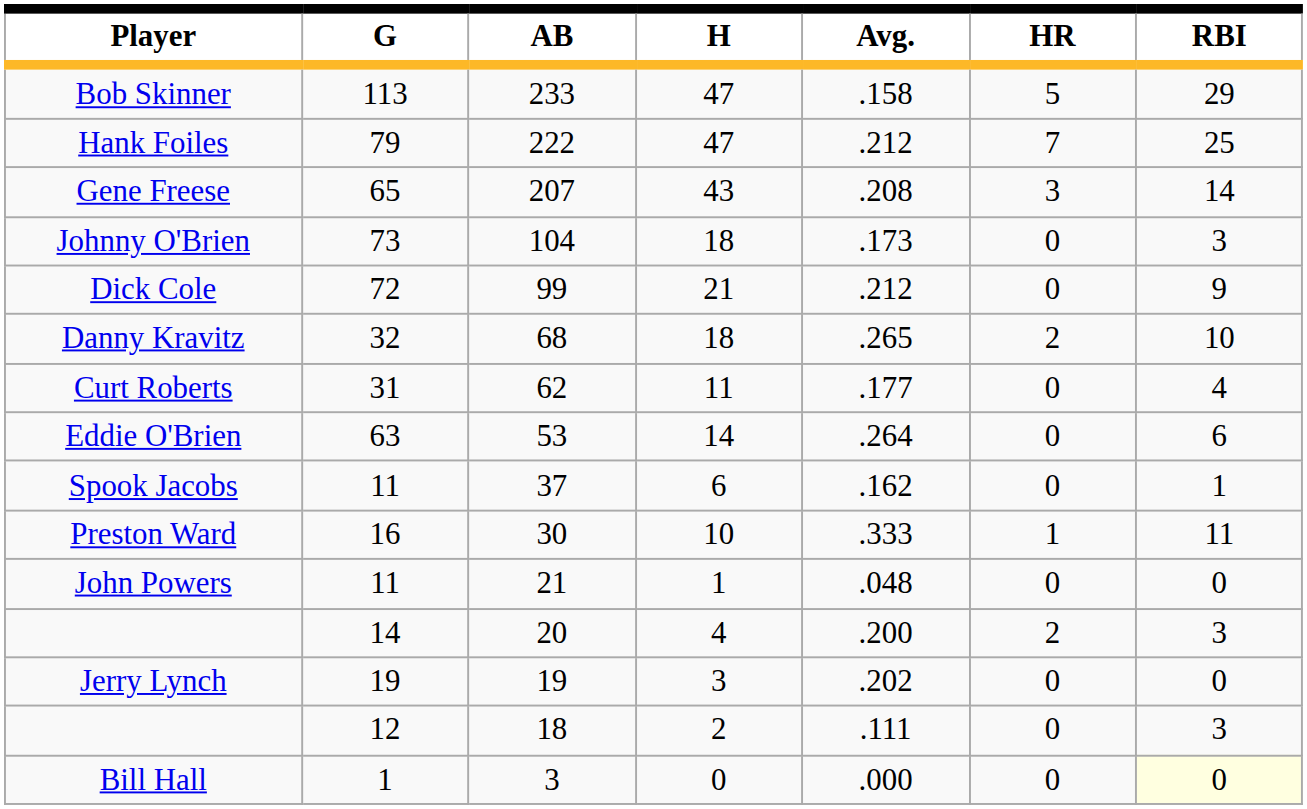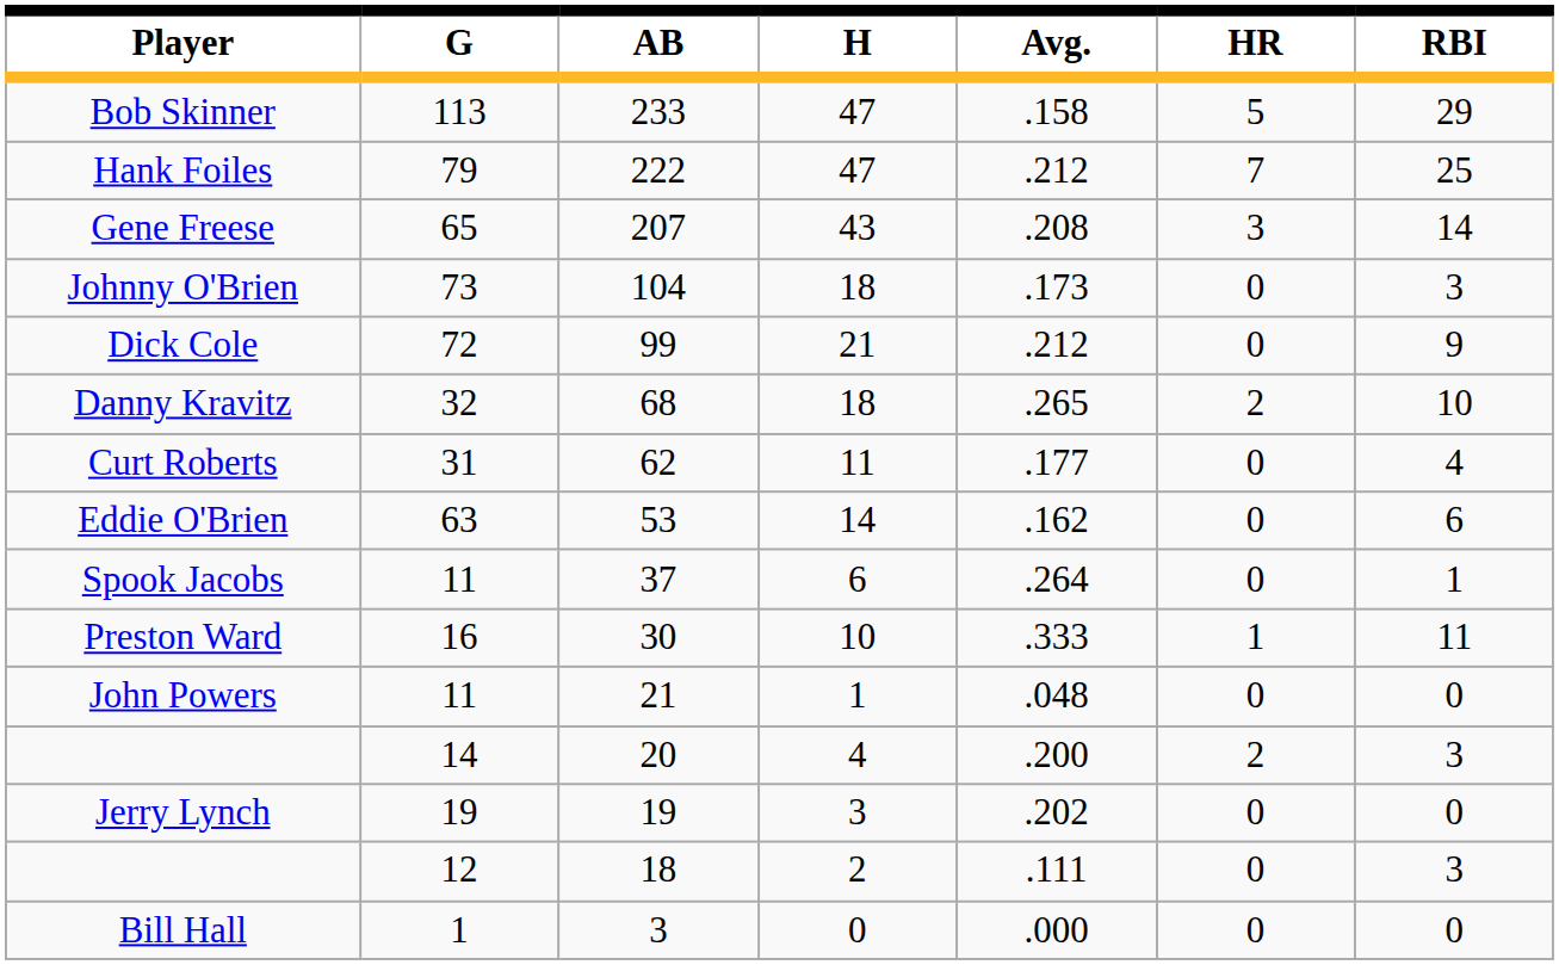 <table class="wikitable sortable">
 <tr>
 <th style="background:#FFFFFF; border-top:#000000 5px solid; border-bottom:#FDB827 5px solid;" width="16%">Player</th>
 <th style="background:#FFFFFF; border-top:#000000 5px solid; border-bottom:#FDB827 5px solid;" width="9%">G</th>
 <th style="background:#FFFFFF; border-top:#000000 5px solid; border-bottom:#FDB827 5px solid;" width="9%">AB</th>
 <th style="background:#FFFFFF; border-top:#000000 5px solid; border-bottom:#FDB827 5px solid;" width="9%">H</th>
 <th style="background:#FFFFFF; border-top:#000000 5px solid; border-bottom:#FDB827 5px solid;" width="9%">Avg.</th>
 <th style="background:#FFFFFF; border-top:#000000 5px solid; border-bottom:#FDB827 5px solid;" width="9%">HR</th>
 <th style="background:#FFFFFF; border-top:#000000 5px solid; border-bottom:#FDB827 5px solid;" width="9%">RBI</th>
 </tr>
 <tr align="center">
 <td><a href='#'>Bob Skinner</a></td>
 <td>113</td>
 <td>233</td>
 <td>47</td>
 <td>.158</td>
 <td>5</td>
 <td>29</td>
 </tr>
 <tr align="center">
 <td><a href='#'>Hank Foiles</a></td>
 <td>79</td>
 <td>222</td>
 <td>47</td>
 <td>.212</td>
 <td>7</td>
 <td>25</td>
 </tr>
 <tr align="center">
 <td><a href='#'>Gene Freese</a></td>
 <td>65</td>
 <td>207</td>
 <td>43</td>
 <td>.208</td>
 <td>3</td>
 <td>14</td>
 </tr>
 <tr align="center">
 <td><a href='#'>Johnny O'Brien</a></td>
 <td>73</td>
 <td>104</td>
 <td>18</td>
 <td>.173</td>
 <td>0</td>
 <td>3</td>
 </tr>
 <tr align="center">
 <td><a href='#'>Dick Cole</a></td>
 <td>72</td>
 <td>99</td>
 <td>21</td>
 <td>.212</td>
 <td>0</td>
 <td>9</td>
 </tr>
 <tr align="center">
 <td><a href='#'>Danny Kravitz</a></td>
 <td>32</td>
 <td>68</td>
 <td>18</td>
 <td>.265</td>
 <td>2</td>
 <td>10</td>
 </tr>
 <tr align="center">
 <td><a href='#'>Curt Roberts</a></td>
 <td>31</td>
 <td>62</td>
 <td>11</td>
 <td>.177</td>
 <td>0</td>
 <td>4</td>
 </tr>
 <tr align="center">
 <td><a href='#'>Eddie O'Brien</a></td>
 <td>63</td>
 <td>53</td>
 <td>14</td>
-<td>.264</td>
+<td>.162</td>
 <td>0</td>
 <td>6</td>
 </tr>
 <tr align="center">
 <td><a href='#'>Spook Jacobs</a></td>
 <td>11</td>
 <td>37</td>
 <td>6</td>
-<td>.162</td>
+<td>.264</td>
 <td>0</td>
 <td>1</td>
 </tr>
 <tr align="center">
 <td><a href='#'>Preston Ward</a></td>
 <td>16</td>
 <td>30</td>
 <td>10</td>
 <td>.333</td>
 <td>1</td>
 <td>11</td>
 </tr>
 <tr align="center">
 <td><a href='#'>John Powers</a></td>
 <td>11</td>
 <td>21</td>
 <td>1</td>
 <td>.048</td>
 <td>0</td>
 <td>0</td>
 </tr>
 <tr align="center">
 <td></td>
 <td>14</td>
 <td>20</td>
 <td>4</td>
 <td>.200</td>
 <td>2</td>
 <td>3</td>
 </tr>
 <tr align="center">
 <td><a href='#'>Jerry Lynch</a></td>
 <td>19</td>
 <td>19</td>
 <td>3</td>
 <td>.202</td>
 <td>0</td>
 <td>0</td>
 </tr>
 <tr align="center">
 <td></td>
 <td>12</td>
 <td>18</td>
 <td>2</td>
 <td>.111</td>
 <td>0</td>
 <td>3</td>
 </tr>
 <tr align="center">
 <td><a href='#'>Bill Hall</a></td>
 <td>1</td>
 <td>3</td>
 <td>0</td>
 <td>.000</td>
 <td>0</td>
-<td style="background: lightyellow;">0</td>
+<td>0</td>
 </tr>
 </table>
